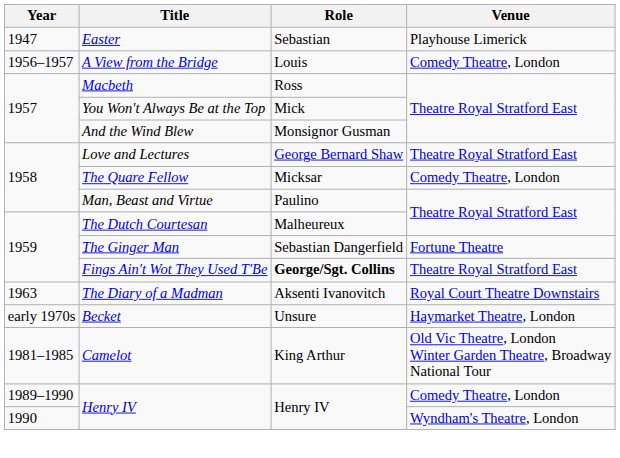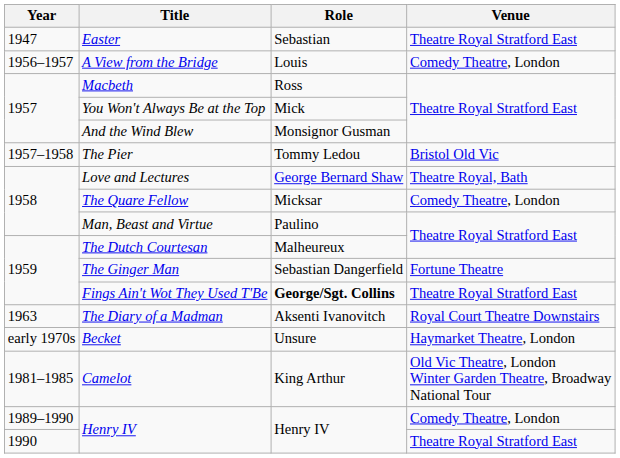 <table class="wikitable">
 <tr>
 <th>Year</th>
 <th>Title</th>
 <th>Role</th>
 <th>Venue</th>
 </tr>
 <tr>
 <td>1947</td>
 <td><em><a href='#'>Easter</a></em></td>
 <td>Sebastian</td>
-<td>Playhouse Limerick</td>
+<td><a href='#'>Theatre Royal Stratford East</a></td>
 </tr>
 <tr>
 <td>1956–1957</td>
 <td><em><a href='#'>A View from the Bridge</a></em></td>
 <td>Louis</td>
 <td><a href='#'>Comedy Theatre</a>, London</td>
 </tr>
 <tr>
 <td rowspan="3">1957</td>
 <td><em><a href='#'>Macbeth</a></em></td>
 <td>Ross</td>
 <td rowspan="3"><a href='#'>Theatre Royal Stratford East</a></td>
 </tr>
 <tr>
 <td><em>You Won't Always Be at the Top</em></td>
 <td>Mick</td>
 </tr>
 <tr>
 <td><em>And the Wind Blew</em></td>
 <td>Monsignor Gusman</td>
 </tr>
 <tr>
+<td>1957–1958</td>
+<td><em>The Pier</em></td>
+<td>Tommy Ledou</td>
+<td><a href='#'>Bristol Old Vic</a></td>
+</tr>
+<tr>
 <td rowspan="3">1958</td>
 <td><em>Love and Lectures</em></td>
 <td><a href='#'>George Bernard Shaw</a></td>
-<td><a href='#'>Theatre Royal Stratford East</a></td>
+<td><a href='#'>Theatre Royal, Bath</a></td>
 </tr>
 <tr>
 <td><em><a href='#'>The Quare Fellow</a></em></td>
 <td>Micksar</td>
 <td><a href='#'>Comedy Theatre</a>, London</td>
 </tr>
 <tr>
 <td><em>Man, Beast and Virtue</em></td>
 <td>Paulino</td>
 <td rowspan="2"><a href='#'>Theatre Royal Stratford East</a></td>
 </tr>
 <tr>
 <td rowspan="3">1959</td>
 <td><em><a href='#'>The Dutch Courtesan</a></em></td>
 <td>Malheureux</td>
 </tr>
 <tr>
 <td><em><a href='#'>The Ginger Man</a></em></td>
 <td>Sebastian Dangerfield</td>
 <td><a href='#'>Fortune Theatre</a></td>
 </tr>
 <tr>
 <td><em><a href='#'>Fings Ain't Wot They Used T'Be</a></em></td>
 <td><strong>George/Sgt. Collins</strong></td>
 <td><a href='#'>Theatre Royal Stratford East</a></td>
 </tr>
 <tr>
 <td>1963</td>
 <td><em><a href='#'>The Diary of a Madman</a></em></td>
 <td>Aksenti Ivanovitch</td>
 <td><a href='#'>Royal Court Theatre Downstairs</a></td>
 </tr>
 <tr>
 <td>early 1970s</td>
 <td><em><a href='#'>Becket</a></em></td>
 <td>Unsure</td>
 <td><a href='#'>Haymarket Theatre</a>, London</td>
 </tr>
 <tr>
 <td>1981–1985</td>
 <td><em><a href='#'>Camelot</a></em></td>
 <td>King Arthur</td>
 <td><a href='#'>Old Vic Theatre</a>, London <br> <a href='#'>Winter Garden Theatre</a>, Broadway <br> National Tour</td>
 </tr>
 <tr>
 <td>1989–1990</td>
 <td rowspan="2"><em><a href='#'>Henry IV</a></em></td>
 <td rowspan="2">Henry IV</td>
 <td><a href='#'>Comedy Theatre</a>, London</td>
 </tr>
 <tr>
 <td>1990</td>
-<td><a href='#'>Wyndham's Theatre</a>, London</td>
+<td><a href='#'>Theatre Royal Stratford East</a></td>
 </tr>
 </table>
